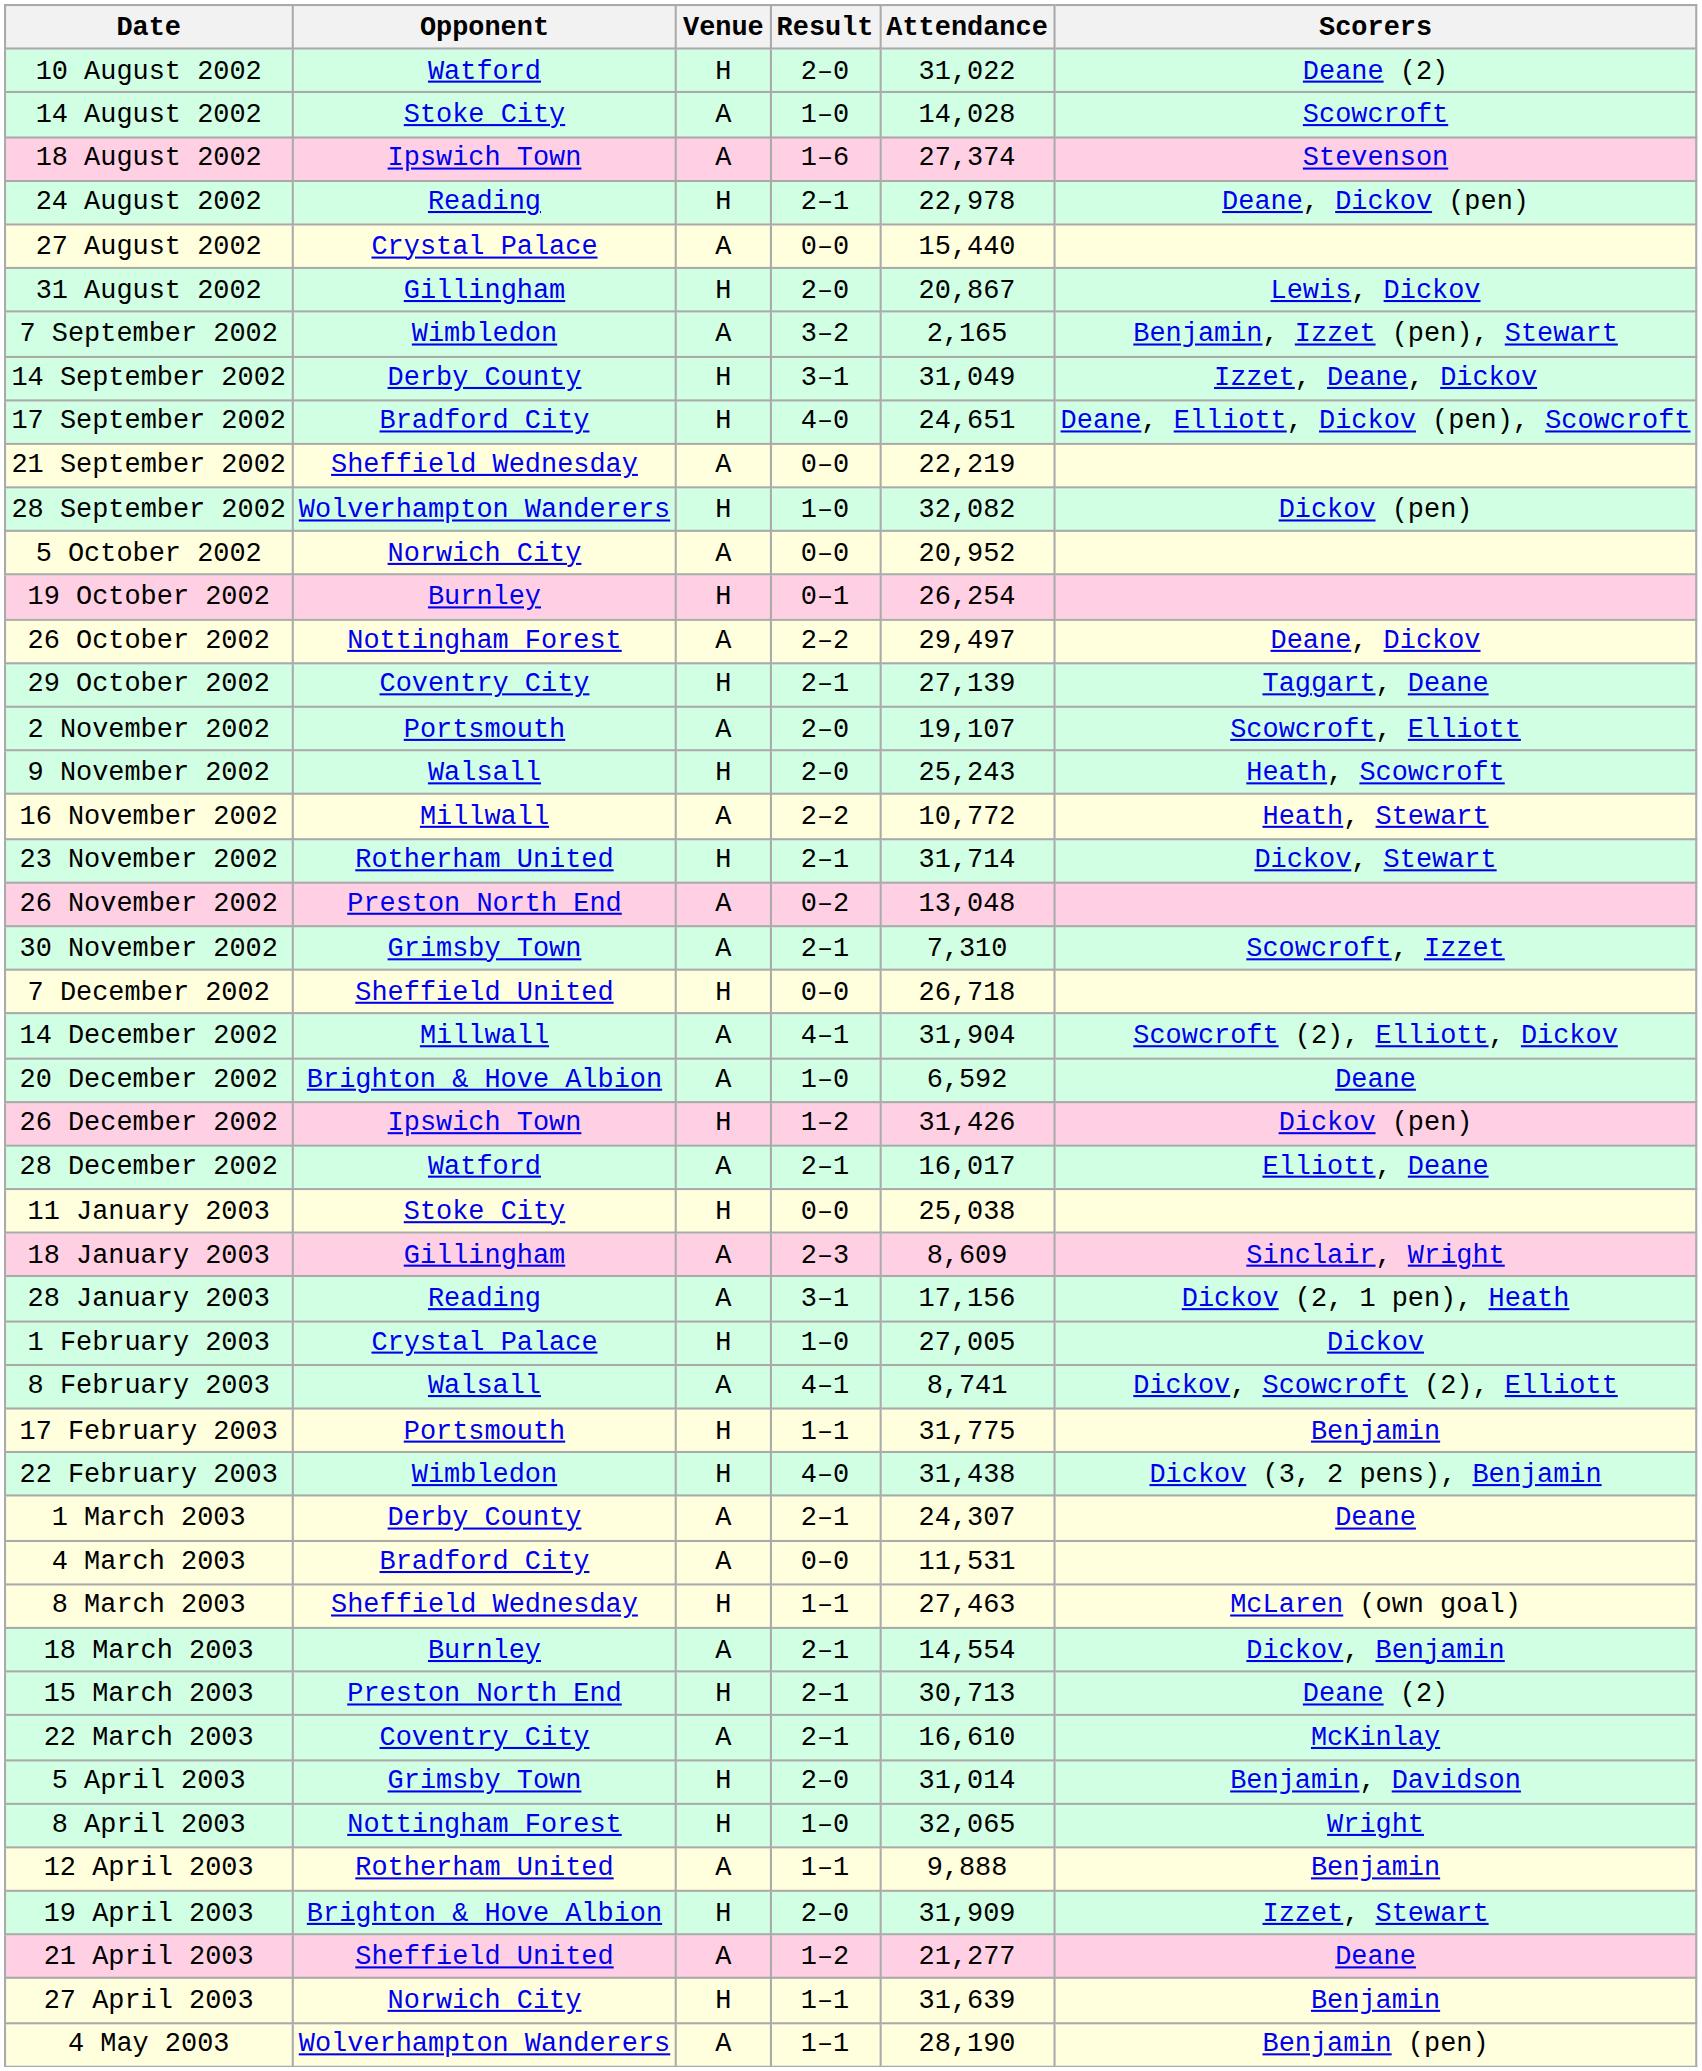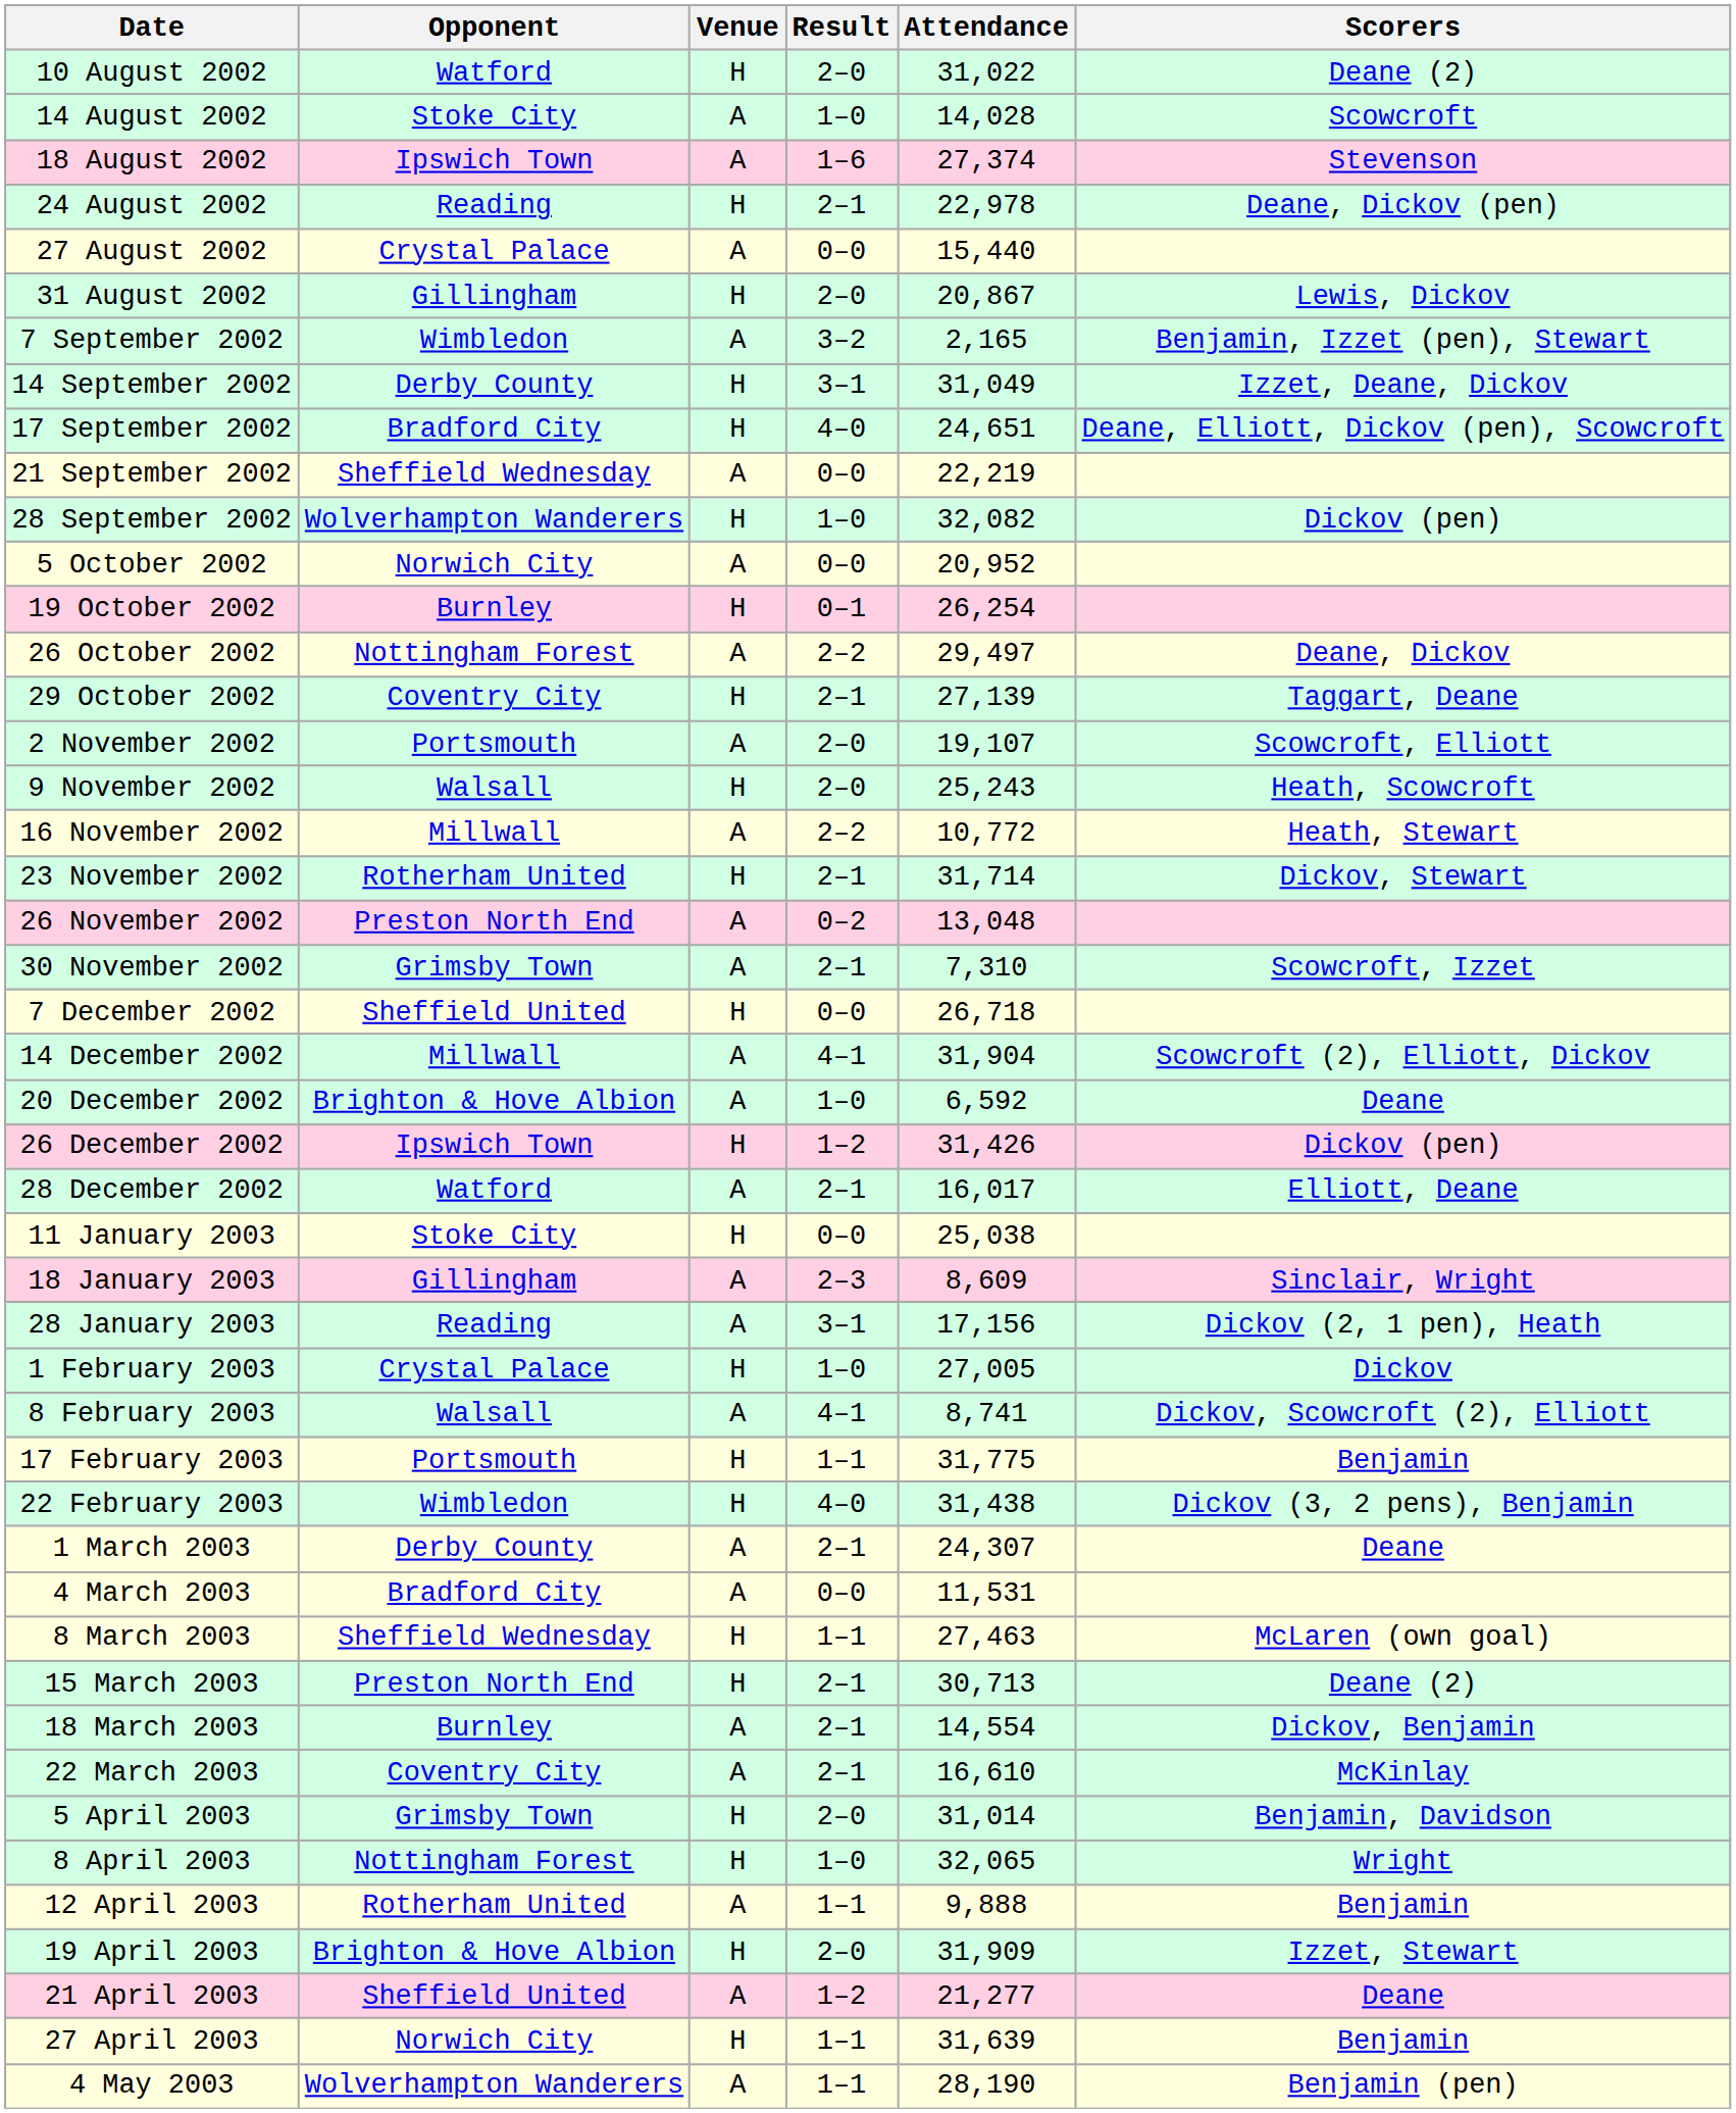 <table class="wikitable sortable" style="font-size:100%; text-align:center">
 <tr>
 <th>Date</th>
 <th>Opponent</th>
 <th>Venue</th>
 <th>Result</th>
 <th>Attendance</th>
 <th>Scorers</th>
 </tr>
 <tr style="background-color: #d0ffe3;">
 <td>10 August 2002</td>
 <td><a href='#'>Watford</a></td>
 <td>H</td>
 <td>2–0</td>
 <td>31,022</td>
 <td><a href='#'>Deane</a> (2)</td>
 </tr>
 <tr style="background-color: #d0ffe3;">
 <td>14 August 2002</td>
 <td><a href='#'>Stoke City</a></td>
 <td>A</td>
 <td>1–0</td>
 <td>14,028</td>
 <td><a href='#'>Scowcroft</a></td>
 </tr>
 <tr style="background-color: #ffd0e3;">
 <td>18 August 2002</td>
 <td><a href='#'>Ipswich Town</a></td>
 <td>A</td>
 <td>1–6</td>
 <td>27,374</td>
 <td><a href='#'>Stevenson</a></td>
 </tr>
 <tr style="background-color: #d0ffe3;">
 <td>24 August 2002</td>
 <td><a href='#'>Reading</a></td>
 <td>H</td>
 <td>2–1</td>
 <td>22,978</td>
 <td><a href='#'>Deane</a>, <a href='#'>Dickov</a> (pen)</td>
 </tr>
 <tr style="background-color: #ffffdd;">
 <td>27 August 2002</td>
 <td><a href='#'>Crystal Palace</a></td>
 <td>A</td>
 <td>0–0</td>
 <td>15,440</td>
 <td></td>
 </tr>
 <tr style="background-color: #d0ffe3;">
 <td>31 August 2002</td>
 <td><a href='#'>Gillingham</a></td>
 <td>H</td>
 <td>2–0</td>
 <td>20,867</td>
 <td><a href='#'>Lewis</a>, <a href='#'>Dickov</a></td>
 </tr>
 <tr style="background-color: #d0ffe3;">
 <td>7 September 2002</td>
 <td><a href='#'>Wimbledon</a></td>
 <td>A</td>
 <td>3–2</td>
 <td>2,165</td>
 <td><a href='#'>Benjamin</a>, <a href='#'>Izzet</a> (pen), <a href='#'>Stewart</a></td>
 </tr>
 <tr style="background-color: #d0ffe3;">
 <td>14 September 2002</td>
 <td><a href='#'>Derby County</a></td>
 <td>H</td>
 <td>3–1</td>
 <td>31,049</td>
 <td><a href='#'>Izzet</a>, <a href='#'>Deane</a>, <a href='#'>Dickov</a></td>
 </tr>
 <tr style="background-color: #d0ffe3;">
 <td>17 September 2002</td>
 <td><a href='#'>Bradford City</a></td>
 <td>H</td>
 <td>4–0</td>
 <td>24,651</td>
 <td><a href='#'>Deane</a>, <a href='#'>Elliott</a>, <a href='#'>Dickov</a> (pen), <a href='#'>Scowcroft</a></td>
 </tr>
 <tr style="background-color: #ffffdd;">
 <td>21 September 2002</td>
 <td><a href='#'>Sheffield Wednesday</a></td>
 <td>A</td>
 <td>0–0</td>
 <td>22,219</td>
 <td></td>
 </tr>
 <tr style="background-color: #d0ffe3;">
 <td>28 September 2002</td>
 <td><a href='#'>Wolverhampton Wanderers</a></td>
 <td>H</td>
 <td>1–0</td>
 <td>32,082</td>
 <td><a href='#'>Dickov</a> (pen)</td>
 </tr>
 <tr style="background-color: #ffffdd;">
 <td>5 October 2002</td>
 <td><a href='#'>Norwich City</a></td>
 <td>A</td>
 <td>0–0</td>
 <td>20,952</td>
 <td></td>
 </tr>
 <tr style="background-color: #ffd0e3;">
 <td>19 October 2002</td>
 <td><a href='#'>Burnley</a></td>
 <td>H</td>
 <td>0–1</td>
 <td>26,254</td>
 <td></td>
 </tr>
 <tr style="background-color: #ffffdd;">
 <td>26 October 2002</td>
 <td><a href='#'>Nottingham Forest</a></td>
 <td>A</td>
 <td>2–2</td>
 <td>29,497</td>
 <td><a href='#'>Deane</a>, <a href='#'>Dickov</a></td>
 </tr>
 <tr style="background-color: #d0ffe3;">
 <td>29 October 2002</td>
 <td><a href='#'>Coventry City</a></td>
 <td>H</td>
 <td>2–1</td>
 <td>27,139</td>
 <td><a href='#'>Taggart</a>, <a href='#'>Deane</a></td>
 </tr>
 <tr style="background-color: #d0ffe3;">
 <td>2 November 2002</td>
 <td><a href='#'>Portsmouth</a></td>
 <td>A</td>
 <td>2–0</td>
 <td>19,107</td>
 <td><a href='#'>Scowcroft</a>, <a href='#'>Elliott</a></td>
 </tr>
 <tr style="background-color: #d0ffe3;">
 <td>9 November 2002</td>
 <td><a href='#'>Walsall</a></td>
 <td>H</td>
 <td>2–0</td>
 <td>25,243</td>
 <td><a href='#'>Heath</a>, <a href='#'>Scowcroft</a></td>
 </tr>
 <tr style="background-color: #ffffdd;">
 <td>16 November 2002</td>
 <td><a href='#'>Millwall</a></td>
 <td>A</td>
 <td>2–2</td>
 <td>10,772</td>
 <td><a href='#'>Heath</a>, <a href='#'>Stewart</a></td>
 </tr>
 <tr style="background-color: #d0ffe3;">
 <td>23 November 2002</td>
 <td><a href='#'>Rotherham United</a></td>
 <td>H</td>
 <td>2–1</td>
 <td>31,714</td>
 <td><a href='#'>Dickov</a>, <a href='#'>Stewart</a></td>
 </tr>
 <tr style="background-color: #ffd0e3;">
 <td>26 November 2002</td>
 <td><a href='#'>Preston North End</a></td>
 <td>A</td>
 <td>0–2</td>
 <td>13,048</td>
 <td></td>
 </tr>
 <tr style="background-color: #d0ffe3;">
 <td>30 November 2002</td>
 <td><a href='#'>Grimsby Town</a></td>
 <td>A</td>
 <td>2–1</td>
 <td>7,310</td>
 <td><a href='#'>Scowcroft</a>, <a href='#'>Izzet</a></td>
 </tr>
 <tr style="background-color: #ffffdd;">
 <td>7 December 2002</td>
 <td><a href='#'>Sheffield United</a></td>
 <td>H</td>
 <td>0–0</td>
 <td>26,718</td>
 <td></td>
 </tr>
 <tr style="background-color: #d0ffe3;">
 <td>14 December 2002</td>
 <td><a href='#'>Millwall</a></td>
 <td>A</td>
 <td>4–1</td>
 <td>31,904</td>
 <td><a href='#'>Scowcroft</a> (2), <a href='#'>Elliott</a>, <a href='#'>Dickov</a></td>
 </tr>
 <tr style="background-color: #d0ffe3;">
 <td>20 December 2002</td>
 <td><a href='#'>Brighton & Hove Albion</a></td>
 <td>A</td>
 <td>1–0</td>
 <td>6,592</td>
 <td><a href='#'>Deane</a></td>
 </tr>
 <tr style="background-color: #ffd0e3;">
 <td>26 December 2002</td>
 <td><a href='#'>Ipswich Town</a></td>
 <td>H</td>
 <td>1–2</td>
 <td>31,426</td>
 <td><a href='#'>Dickov</a> (pen)</td>
 </tr>
 <tr style="background-color: #d0ffe3;">
 <td>28 December 2002</td>
 <td><a href='#'>Watford</a></td>
 <td>A</td>
 <td>2–1</td>
 <td>16,017</td>
 <td><a href='#'>Elliott</a>, <a href='#'>Deane</a></td>
 </tr>
 <tr style="background-color: #ffffdd;">
 <td>11 January 2003</td>
 <td><a href='#'>Stoke City</a></td>
 <td>H</td>
 <td>0–0</td>
 <td>25,038</td>
 <td></td>
 </tr>
 <tr style="background-color: #ffd0e3;">
 <td>18 January 2003</td>
 <td><a href='#'>Gillingham</a></td>
 <td>A</td>
 <td>2–3</td>
 <td>8,609</td>
 <td><a href='#'>Sinclair</a>, <a href='#'>Wright</a></td>
 </tr>
 <tr style="background-color: #d0ffe3;">
 <td>28 January 2003</td>
 <td><a href='#'>Reading</a></td>
 <td>A</td>
 <td>3–1</td>
 <td>17,156</td>
 <td><a href='#'>Dickov</a> (2, 1 pen), <a href='#'>Heath</a></td>
 </tr>
 <tr style="background-color: #d0ffe3;">
 <td>1 February 2003</td>
 <td><a href='#'>Crystal Palace</a></td>
 <td>H</td>
 <td>1–0</td>
 <td>27,005</td>
 <td><a href='#'>Dickov</a></td>
 </tr>
 <tr style="background-color: #d0ffe3;">
 <td>8 February 2003</td>
 <td><a href='#'>Walsall</a></td>
 <td>A</td>
 <td>4–1</td>
 <td>8,741</td>
 <td><a href='#'>Dickov</a>, <a href='#'>Scowcroft</a> (2), <a href='#'>Elliott</a></td>
 </tr>
 <tr style="background-color: #ffffdd;">
 <td>17 February 2003</td>
 <td><a href='#'>Portsmouth</a></td>
 <td>H</td>
 <td>1–1</td>
 <td>31,775</td>
 <td><a href='#'>Benjamin</a></td>
 </tr>
 <tr style="background-color: #d0ffe3;">
 <td>22 February 2003</td>
 <td><a href='#'>Wimbledon</a></td>
 <td>H</td>
 <td>4–0</td>
 <td>31,438</td>
 <td><a href='#'>Dickov</a> (3, 2 pens), <a href='#'>Benjamin</a></td>
 </tr>
 <tr style="background-color: #ffffdd;">
 <td>1 March 2003</td>
 <td><a href='#'>Derby County</a></td>
 <td>A</td>
 <td>2–1</td>
 <td>24,307</td>
 <td><a href='#'>Deane</a></td>
 </tr>
 <tr style="background-color: #ffffdd;">
 <td>4 March 2003</td>
 <td><a href='#'>Bradford City</a></td>
 <td>A</td>
 <td>0–0</td>
 <td>11,531</td>
 <td></td>
 </tr>
 <tr style="background-color: #ffffdd;">
 <td>8 March 2003</td>
 <td><a href='#'>Sheffield Wednesday</a></td>
 <td>H</td>
 <td>1–1</td>
 <td>27,463</td>
 <td><a href='#'>McLaren</a> (own goal)</td>
 </tr>
 <tr style="background-color: #d0ffe3;">
+<td>15 March 2003</td>
+<td><a href='#'>Preston North End</a></td>
+<td>H</td>
+<td>2–1</td>
+<td>30,713</td>
+<td><a href='#'>Deane</a> (2)</td>
+</tr>
+<tr style="background-color: #d0ffe3;">
 <td>18 March 2003</td>
 <td><a href='#'>Burnley</a></td>
 <td>A</td>
 <td>2–1</td>
 <td>14,554</td>
 <td><a href='#'>Dickov</a>, <a href='#'>Benjamin</a></td>
-</tr>
-<tr style="background-color: #d0ffe3;">
-<td>15 March 2003</td>
-<td><a href='#'>Preston North End</a></td>
-<td>H</td>
-<td>2–1</td>
-<td>30,713</td>
-<td><a href='#'>Deane</a> (2)</td>
 </tr>
 <tr style="background-color: #d0ffe3;">
 <td>22 March 2003</td>
 <td><a href='#'>Coventry City</a></td>
 <td>A</td>
 <td>2–1</td>
 <td>16,610</td>
 <td><a href='#'>McKinlay</a></td>
 </tr>
 <tr style="background-color: #d0ffe3;">
 <td>5 April 2003</td>
 <td><a href='#'>Grimsby Town</a></td>
 <td>H</td>
 <td>2–0</td>
 <td>31,014</td>
 <td><a href='#'>Benjamin</a>, <a href='#'>Davidson</a></td>
 </tr>
 <tr style="background-color: #d0ffe3;">
 <td>8 April 2003</td>
 <td><a href='#'>Nottingham Forest</a></td>
 <td>H</td>
 <td>1–0</td>
 <td>32,065</td>
 <td><a href='#'>Wright</a></td>
 </tr>
 <tr style="background-color: #ffffdd;">
 <td>12 April 2003</td>
 <td><a href='#'>Rotherham United</a></td>
 <td>A</td>
 <td>1–1</td>
 <td>9,888</td>
 <td><a href='#'>Benjamin</a></td>
 </tr>
 <tr style="background-color: #d0ffe3;">
 <td>19 April 2003</td>
 <td><a href='#'>Brighton & Hove Albion</a></td>
 <td>H</td>
 <td>2–0</td>
 <td>31,909</td>
 <td><a href='#'>Izzet</a>, <a href='#'>Stewart</a></td>
 </tr>
 <tr style="background-color: #ffd0e3;">
 <td>21 April 2003</td>
 <td><a href='#'>Sheffield United</a></td>
 <td>A</td>
 <td>1–2</td>
 <td>21,277</td>
 <td><a href='#'>Deane</a></td>
 </tr>
 <tr style="background-color: #ffffdd;">
 <td>27 April 2003</td>
 <td><a href='#'>Norwich City</a></td>
 <td>H</td>
 <td>1–1</td>
 <td>31,639</td>
 <td><a href='#'>Benjamin</a></td>
 </tr>
 <tr style="background-color: #ffffdd;">
 <td>4 May 2003</td>
 <td><a href='#'>Wolverhampton Wanderers</a></td>
 <td>A</td>
 <td>1–1</td>
 <td>28,190</td>
 <td><a href='#'>Benjamin</a> (pen)</td>
 </tr>
 </table>
